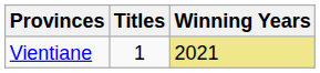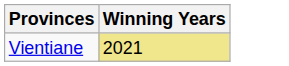 <table class="wikitable" style="font-size: 95%;">
 <tr>
 <th bgcolor="#efefef">Provinces</th>
-<th bgcolor="#efefef">Titles</th>
 <th bgcolor="#efefef">Winning Years</th>
 </tr>
 <tr>
 <td><a href='#'>Vientiane</a></td>
-<td align="center">1</td>
 <td style="background: khaki;">2021</td>
 </tr>
 </table>
